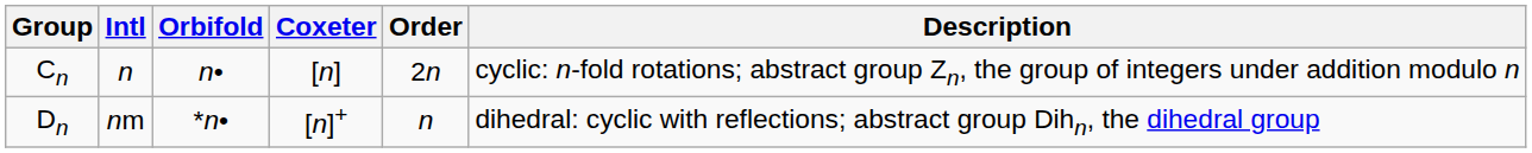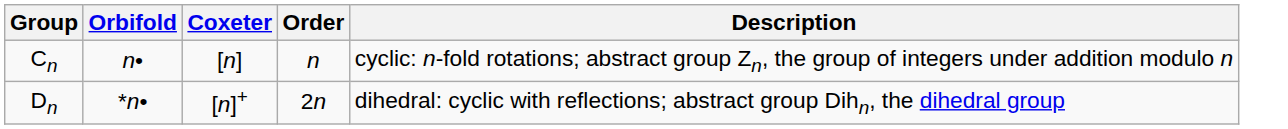 <table class="wikitable">
 <tr>
 <th>Group</th>
-<th><a href='#'>Intl</a></th>
 <th><a href='#'>Orbifold</a></th>
 <th><a href='#'>Coxeter</a></th>
 <th>Order</th>
 <th>Description</th>
 </tr>
 <tr align=center>
 <td>C<sub><em>n</em></sub></td>
-<td><em>n</em></td>
 <td><span><em>n</em>•</span></td>
 <td>[<em>n</em>]</td>
-<td>2<em>n</em></td>
+<td><em>n</em></td>
 <td align=left>cyclic: <em>n</em>-fold rotations; abstract group Z<sub><em>n</em></sub>, the group of integers under addition modulo <em>n</em></td>
 </tr>
 <tr align=center>
 <td>D<sub><em>n</em></sub></td>
-<td><em>n</em>m</td>
 <td><span>*<em>n</em>•</span></td>
 <td>[<em>n</em>]<sup>+</sup></td>
-<td><em>n</em></td>
+<td>2<em>n</em></td>
 <td align=left>dihedral: cyclic with reflections; abstract group Dih<sub><em>n</em></sub>, the <a href='#'>dihedral group</a></td>
 </tr>
 </table>
